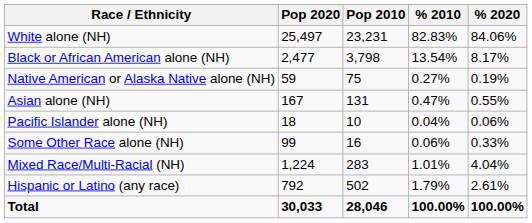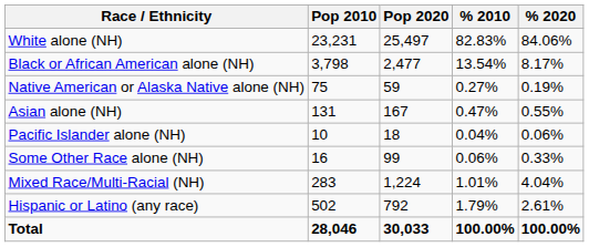 <table class="wikitable">
 <tr>
 <th>Race / Ethnicity</th>
+<th>Pop 2010</th>
 <th>Pop 2020</th>
-<th>Pop 2010</th>
 <th>% 2010</th>
 <th>% 2020</th>
 </tr>
 <tr>
 <td><a href='#'>White</a> alone (NH)</td>
+<td>23,231</td>
 <td>25,497</td>
-<td>23,231</td>
 <td>82.83%</td>
 <td>84.06%</td>
 </tr>
 <tr>
 <td><a href='#'>Black or African American</a> alone (NH)</td>
+<td>3,798</td>
 <td>2,477</td>
-<td>3,798</td>
 <td>13.54%</td>
 <td>8.17%</td>
 </tr>
 <tr>
 <td><a href='#'>Native American</a> or <a href='#'>Alaska Native</a> alone (NH)</td>
+<td>75</td>
 <td>59</td>
-<td>75</td>
 <td>0.27%</td>
 <td>0.19%</td>
 </tr>
 <tr>
 <td><a href='#'>Asian</a> alone (NH)</td>
+<td>131</td>
 <td>167</td>
-<td>131</td>
 <td>0.47%</td>
 <td>0.55%</td>
 </tr>
 <tr>
 <td><a href='#'>Pacific Islander</a> alone (NH)</td>
+<td>10</td>
 <td>18</td>
-<td>10</td>
 <td>0.04%</td>
 <td>0.06%</td>
 </tr>
 <tr>
 <td><a href='#'>Some Other Race</a> alone (NH)</td>
+<td>16</td>
 <td>99</td>
-<td>16</td>
 <td>0.06%</td>
 <td>0.33%</td>
 </tr>
 <tr>
 <td><a href='#'>Mixed Race/Multi-Racial</a> (NH)</td>
+<td>283</td>
 <td>1,224</td>
-<td>283</td>
 <td>1.01%</td>
 <td>4.04%</td>
 </tr>
 <tr>
 <td><a href='#'>Hispanic or Latino</a> (any race)</td>
+<td>502</td>
 <td>792</td>
-<td>502</td>
 <td>1.79%</td>
 <td>2.61%</td>
 </tr>
 <tr>
 <td><strong>Total</strong></td>
+<td><strong>28,046</strong></td>
 <td><strong>30,033</strong></td>
-<td><strong>28,046</strong></td>
 <td><strong>100.00%</strong></td>
 <td><strong>100.00%</strong></td>
 </tr>
 </table>
